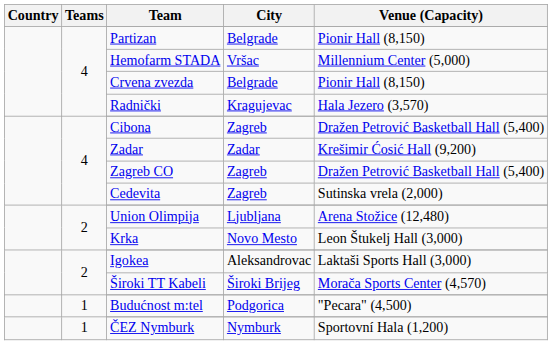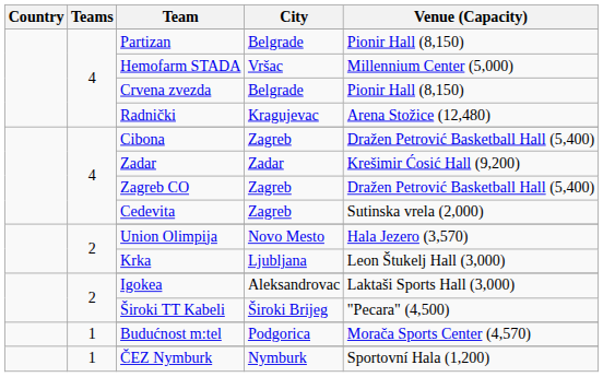 <table class="wikitable">
 <tr>
 <th>Country</th>
 <th>Teams</th>
 <th>Team</th>
 <th>City</th>
 <th>Venue (Capacity)</th>
 </tr>
 <tr>
 <td rowspan=5></td>
 <td align=center rowspan=5>4</td>
 </tr>
 <tr>
 <td><a href='#'>Partizan</a></td>
 <td><a href='#'>Belgrade</a></td>
 <td><a href='#'>Pionir Hall</a> (8,150)</td>
 </tr>
 <tr>
 <td><a href='#'>Hemofarm STADA</a></td>
 <td><a href='#'>Vršac</a></td>
 <td><a href='#'>Millennium Center</a> (5,000)</td>
 </tr>
 <tr>
 <td><a href='#'>Crvena zvezda</a></td>
 <td><a href='#'>Belgrade</a></td>
 <td><a href='#'>Pionir Hall</a> (8,150)</td>
 </tr>
 <tr>
 <td><a href='#'>Radnički</a></td>
 <td><a href='#'>Kragujevac</a></td>
-<td><a href='#'>Hala Jezero</a> (3,570)</td>
+<td><a href='#'>Arena Stožice</a> (12,480)</td>
 </tr>
 <tr>
 <td rowspan=5></td>
 <td align=center rowspan=5>4</td>
 </tr>
 <tr>
 <td><a href='#'>Cibona</a></td>
 <td><a href='#'>Zagreb</a></td>
 <td><a href='#'>Dražen Petrović Basketball Hall</a> (5,400)</td>
 </tr>
 <tr>
 <td><a href='#'>Zadar</a></td>
 <td><a href='#'>Zadar</a></td>
 <td><a href='#'>Krešimir Ćosić Hall</a> (9,200)</td>
 </tr>
 <tr>
 <td><a href='#'>Zagreb CO</a></td>
 <td><a href='#'>Zagreb</a></td>
 <td><a href='#'>Dražen Petrović Basketball Hall</a> (5,400)</td>
 </tr>
 <tr>
 <td><a href='#'>Cedevita</a></td>
 <td><a href='#'>Zagreb</a></td>
 <td>Sutinska vrela (2,000)</td>
 </tr>
 <tr>
 <td rowspan=3></td>
 <td align=center rowspan=3>2</td>
 </tr>
 <tr>
 <td><a href='#'>Union Olimpija</a></td>
-<td><a href='#'>Ljubljana</a></td>
-<td><a href='#'>Arena Stožice</a> (12,480)</td>
+<td><a href='#'>Novo Mesto</a></td>
+<td><a href='#'>Hala Jezero</a> (3,570)</td>
 </tr>
 <tr>
 <td><a href='#'>Krka</a></td>
-<td><a href='#'>Novo Mesto</a></td>
+<td><a href='#'>Ljubljana</a></td>
 <td>Leon Štukelj Hall (3,000)</td>
 </tr>
 <tr>
 <td rowspan=3></td>
 <td align=center rowspan=3>2</td>
 </tr>
 <tr>
 <td><a href='#'>Igokea</a></td>
 <td>Aleksandrovac</td>
 <td>Laktaši Sports Hall (3,000)</td>
 </tr>
 <tr>
 <td><a href='#'>Široki TT Kabeli</a></td>
 <td><a href='#'>Široki Brijeg</a></td>
-<td><a href='#'>Morača Sports Center</a> (4,570)</td>
+<td>"Pecara" (4,500)</td>
 </tr>
 <tr>
 <td rowspan=2></td>
 <td align=center rowspan=2>1</td>
 </tr>
 <tr>
 <td><a href='#'>Budućnost m:tel</a></td>
 <td><a href='#'>Podgorica</a></td>
-<td>"Pecara" (4,500)</td>
+<td><a href='#'>Morača Sports Center</a> (4,570)</td>
 </tr>
 <tr>
 <td rowspan=2></td>
 <td align=center rowspan=2>1</td>
 </tr>
 <tr>
 <td><a href='#'>ČEZ Nymburk</a></td>
 <td><a href='#'>Nymburk</a></td>
 <td>Sportovní Hala (1,200)</td>
 </tr>
 </table>
